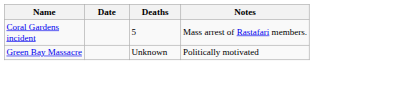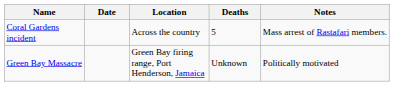 <table class="sortable wikitable" style="font-size:90%;">
 <tr>
 <th style="width:120px;">Name</th>
 <th style="width:65px;">Date</th>
+<th style="width:120px;">Location</th>
 <th style="width:75px;">Deaths</th>
 <th class="unsortable">Notes</th>
 </tr>
 <tr>
 <td><a href='#'>Coral Gardens incident</a></td>
 <td></td>
+<td>Across the country</td>
 <td>5</td>
 <td>Mass arrest of <a href='#'>Rastafari</a> members.</td>
 </tr>
 <tr>
 <td><a href='#'>Green Bay Massacre</a></td>
 <td></td>
+<td>Green Bay firing range, Port Henderson, <a href='#'>Jamaica</a></td>
 <td>Unknown</td>
 <td>Politically motivated</td>
 </tr>
 </table>
